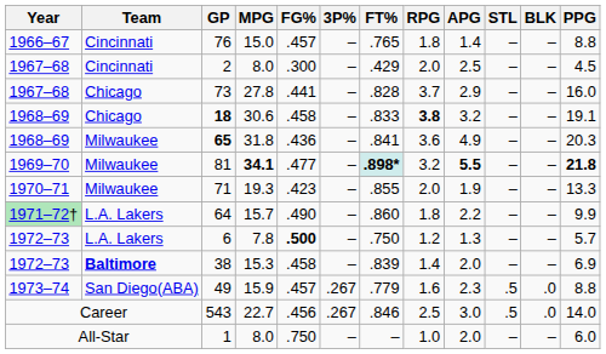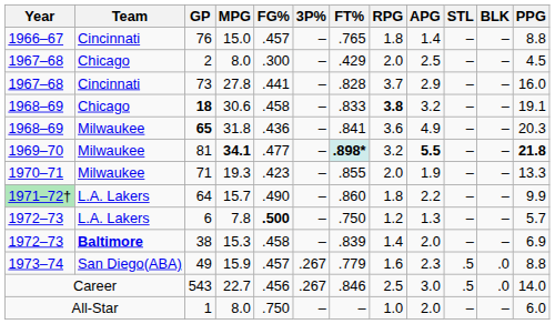 <table class="wikitable sortable" style="font-size:95%; text-align:right;">
 <tr>
 <th>Year</th>
 <th>Team</th>
 <th>GP</th>
 <th>MPG</th>
 <th>FG%</th>
 <th>3P%</th>
 <th>FT%</th>
 <th>RPG</th>
 <th>APG</th>
 <th>STL</th>
 <th>BLK</th>
 <th>PPG</th>
 </tr>
 <tr>
 <td style="text-align:left;"><a href='#'>1966–67</a></td>
 <td style="text-align:left;"><a href='#'>Cincinnati</a></td>
 <td>76</td>
 <td>15.0</td>
 <td>.457</td>
 <td>–</td>
 <td>.765</td>
 <td>1.8</td>
 <td>1.4</td>
 <td>–</td>
 <td>–</td>
 <td>8.8</td>
 </tr>
 <tr>
 <td style="text-align:left;"><a href='#'>1967–68</a></td>
-<td style="text-align:left;"><a href='#'>Cincinnati</a></td>
+<td style="text-align:left;"><a href='#'>Chicago</a></td>
 <td>2</td>
 <td>8.0</td>
 <td>.300</td>
 <td>–</td>
 <td>.429</td>
 <td>2.0</td>
 <td>2.5</td>
 <td>–</td>
 <td>–</td>
 <td>4.5</td>
 </tr>
 <tr>
 <td style="text-align:left;"><a href='#'>1967–68</a></td>
-<td style="text-align:left;"><a href='#'>Chicago</a></td>
+<td style="text-align:left;"><a href='#'>Cincinnati</a></td>
 <td>73</td>
 <td>27.8</td>
 <td>.441</td>
 <td>–</td>
 <td>.828</td>
 <td>3.7</td>
 <td>2.9</td>
 <td>–</td>
 <td>–</td>
 <td>16.0</td>
 </tr>
 <tr>
 <td style="text-align:left;"><a href='#'>1968–69</a></td>
 <td style="text-align:left;"><a href='#'>Chicago</a></td>
 <td><strong>18</strong></td>
 <td>30.6</td>
 <td>.458</td>
 <td>–</td>
 <td>.833</td>
 <td><strong>3.8</strong></td>
 <td>3.2</td>
 <td>–</td>
 <td>–</td>
 <td>19.1</td>
 </tr>
 <tr>
 <td style="text-align:left;"><a href='#'>1968–69</a></td>
 <td style="text-align:left;"><a href='#'>Milwaukee</a></td>
 <td><strong>65</strong></td>
 <td>31.8</td>
 <td>.436</td>
 <td>–</td>
 <td>.841</td>
 <td>3.6</td>
 <td>4.9</td>
 <td>–</td>
 <td>–</td>
 <td>20.3</td>
 </tr>
 <tr>
 <td style="text-align:left;"><a href='#'>1969–70</a></td>
 <td style="text-align:left;"><a href='#'>Milwaukee</a></td>
 <td>81</td>
 <td><strong>34.1</strong></td>
 <td>.477</td>
 <td>–</td>
 <td style="background:#cfecec;"><strong>.898*</strong></td>
 <td>3.2</td>
 <td><strong>5.5</strong></td>
 <td>–</td>
 <td>–</td>
 <td><strong>21.8</strong></td>
 </tr>
 <tr>
 <td style="text-align:left;"><a href='#'>1970–71</a></td>
 <td style="text-align:left;"><a href='#'>Milwaukee</a></td>
 <td>71</td>
 <td>19.3</td>
 <td>.423</td>
 <td>–</td>
 <td>.855</td>
 <td>2.0</td>
 <td>1.9</td>
 <td>–</td>
 <td>–</td>
 <td>13.3</td>
 </tr>
 <tr>
 <td style="text-align:left;background:#afe6ba;"><a href='#'>1971–72</a>†</td>
 <td style="text-align:left;"><a href='#'>L.A. Lakers</a></td>
 <td>64</td>
 <td>15.7</td>
 <td>.490</td>
 <td>–</td>
 <td>.860</td>
 <td>1.8</td>
 <td>2.2</td>
 <td>–</td>
 <td>–</td>
 <td>9.9</td>
 </tr>
 <tr>
 <td style="text-align:left;"><a href='#'>1972–73</a></td>
 <td style="text-align:left;"><a href='#'>L.A. Lakers</a></td>
 <td>6</td>
 <td>7.8</td>
 <td><strong>.500</strong></td>
 <td>–</td>
 <td>.750</td>
 <td>1.2</td>
 <td>1.3</td>
 <td>–</td>
 <td>–</td>
 <td>5.7</td>
 </tr>
 <tr>
 <td style="text-align:left;"><a href='#'>1972–73</a></td>
 <td style="text-align:left;"><strong><a href='#'>Baltimore</a></strong></td>
 <td>38</td>
 <td>15.3</td>
 <td>.458</td>
 <td>–</td>
 <td>.839</td>
 <td>1.4</td>
 <td>2.0</td>
 <td>–</td>
 <td>–</td>
 <td>6.9</td>
 </tr>
 <tr>
 <td style="text-align:left;"><a href='#'>1973–74</a></td>
 <td style="text-align:left;"><a href='#'>San Diego(ABA)</a></td>
 <td>49</td>
 <td>15.9</td>
 <td>.457</td>
 <td>.267</td>
 <td>.779</td>
 <td>1.6</td>
 <td>2.3</td>
 <td>.5</td>
 <td>.0</td>
 <td>8.8</td>
 </tr>
 <tr class="sortbottom">
 <td colspan="2" style="text-align:center;">Career</td>
 <td>543</td>
 <td>22.7</td>
 <td>.456</td>
 <td>.267</td>
 <td>.846</td>
 <td>2.5</td>
 <td>3.0</td>
 <td>.5</td>
 <td>.0</td>
 <td>14.0</td>
 </tr>
 <tr class="sortbottom">
 <td colspan="2" style="text-align:center;">All-Star</td>
 <td>1</td>
 <td>8.0</td>
 <td>.750</td>
 <td>–</td>
 <td>–</td>
 <td>1.0</td>
 <td>2.0</td>
 <td>–</td>
 <td>–</td>
 <td>6.0</td>
 </tr>
 </table>
